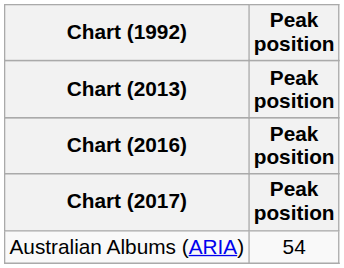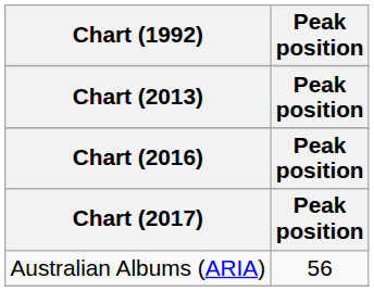 <table class="wikitable" border="1">
 <tr>
 <th>Chart (1992)</th>
 <th>Peak<br>position</th>
 </tr>
 <tr>
 </tr>
 <tr>
 </tr>
 <tr>
 <th>Chart (2013)</th>
 <th>Peak<br>position</th>
 </tr>
 <tr>
 </tr>
 <tr>
 <th>Chart (2016)</th>
 <th>Peak<br>position</th>
 </tr>
 <tr>
 </tr>
 <tr>
 <th>Chart (2017)</th>
 <th>Peak<br>position</th>
 </tr>
 <tr>
 <td>Australian Albums (<a href='#'>ARIA</a>)</td>
-<td align="center">54</td>
+<td align="center">56</td>
 </tr>
 <tr>
 </tr>
 <tr>
 </tr>
 <tr>
 </tr>
 <tr>
 </tr>
 <tr>
 </tr>
 <tr>
 </tr>
 <tr>
 </tr>
 </table>
